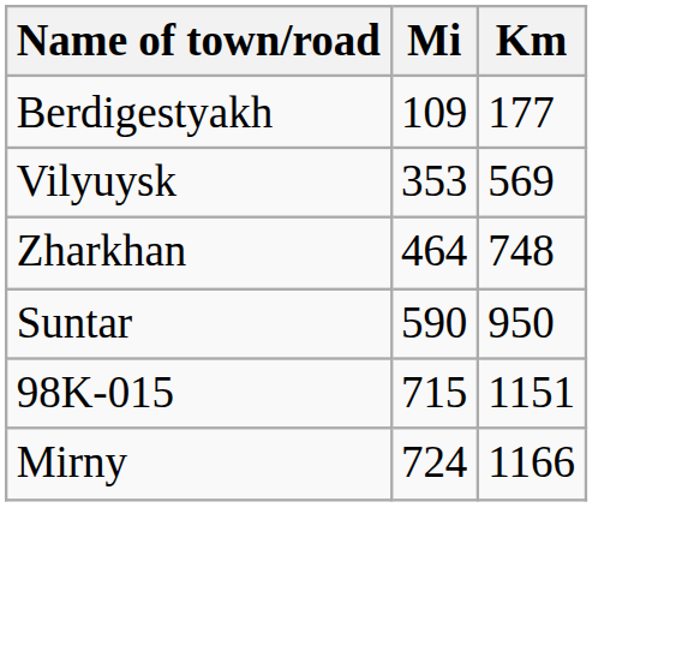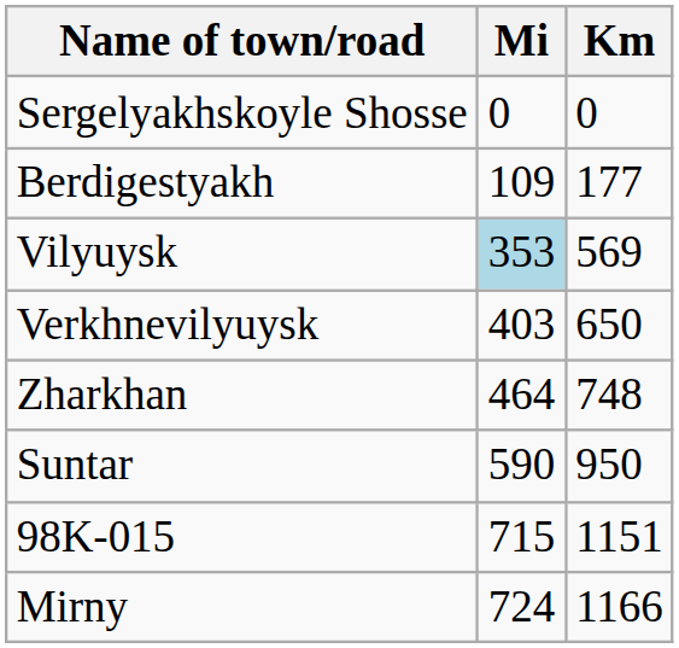 <table class="wikitable">
 <tr>
 <th>Name of town/road</th>
 <th>Mi</th>
 <th>Km</th>
+</tr>
+<tr>
+<td>Sergelyakhskoyle Shosse</td>
+<td>0</td>
+<td>0</td>
 </tr>
 <tr>
 <td>Berdigestyakh</td>
 <td>109</td>
 <td>177</td>
 </tr>
 <tr>
 <td>Vilyuysk</td>
-<td>353</td>
+<td style="background: lightblue;">353</td>
 <td>569</td>
+</tr>
+<tr>
+<td>Verkhnevilyuysk</td>
+<td>403</td>
+<td>650</td>
 </tr>
 <tr>
 <td>Zharkhan</td>
 <td>464</td>
 <td>748</td>
 </tr>
 <tr>
 <td>Suntar</td>
 <td>590</td>
 <td>950</td>
 </tr>
 <tr>
 <td>98K-015</td>
 <td>715</td>
 <td>1151</td>
 </tr>
 <tr>
 <td>Mirny</td>
 <td>724</td>
 <td>1166</td>
 </tr>
 </table>
